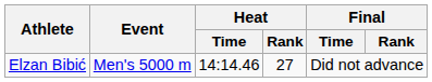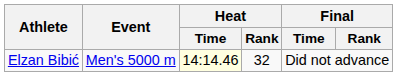 <table class="wikitable" style="font-size:90%">
 <tr>
 <th rowspan="2">Athlete</th>
 <th rowspan="2">Event</th>
 <th colspan="2">Heat</th>
 <th colspan="2">Final</th>
 </tr>
 <tr style="font-size:95%">
 <th>Time</th>
 <th>Rank</th>
 <th>Time</th>
 <th>Rank</th>
 </tr>
 <tr align=center>
 <td align=left><a href='#'>Elzan Bibić</a></td>
 <td align=left><a href='#'>Men's 5000 m</a></td>
-<td>14:14.46</td>
-<td>27</td>
+<td style="background: lightyellow;">14:14.46</td>
+<td>32</td>
 <td colspan=2>Did not advance</td>
 </tr>
 </table>
